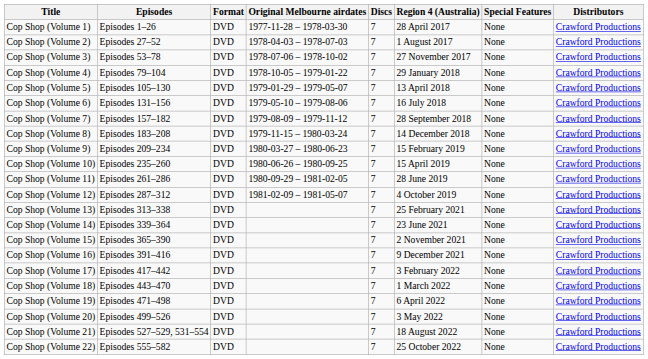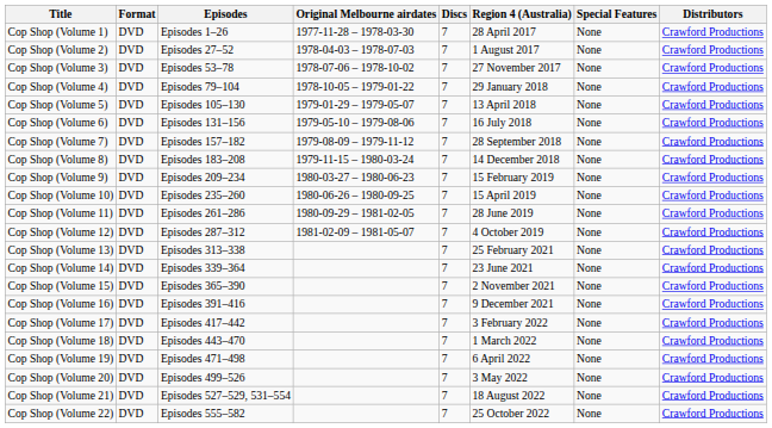 <table class="wikitable">
 <tr>
 <th>Title</th>
+<th>Format</th>
 <th>Episodes</th>
-<th>Format</th>
 <th>Original Melbourne airdates</th>
 <th>Discs</th>
 <th>Region 4 (Australia)</th>
 <th>Special Features</th>
 <th>Distributors</th>
 </tr>
 <tr>
 <td>Cop Shop (Volume 1)</td>
+<td>DVD</td>
 <td style="text-align:left;">Episodes 1–26</td>
-<td>DVD</td>
 <td>1977-11-28 – 1978-03-30</td>
 <td>7</td>
 <td>28 April 2017</td>
 <td>None</td>
 <td><a href='#'>Crawford Productions</a></td>
 </tr>
 <tr>
 <td>Cop Shop (Volume 2)</td>
+<td>DVD</td>
 <td style="text-align:left;">Episodes 27–52</td>
-<td>DVD</td>
 <td>1978-04-03 – 1978-07-03</td>
 <td>7</td>
 <td>1 August 2017</td>
 <td>None</td>
 <td><a href='#'>Crawford Productions</a></td>
 </tr>
 <tr>
 <td>Cop Shop (Volume 3)</td>
+<td>DVD</td>
 <td style="text-align:left;">Episodes 53–78</td>
-<td>DVD</td>
 <td>1978-07-06 – 1978-10-02</td>
 <td>7</td>
 <td>27 November 2017</td>
 <td>None</td>
 <td><a href='#'>Crawford Productions</a></td>
 </tr>
 <tr>
 <td>Cop Shop (Volume 4)</td>
+<td>DVD</td>
 <td style="text-align:left;">Episodes 79–104</td>
-<td>DVD</td>
 <td>1978-10-05 – 1979-01-22</td>
 <td>7</td>
 <td>29 January 2018</td>
 <td>None</td>
 <td><a href='#'>Crawford Productions</a></td>
 </tr>
 <tr>
 <td>Cop Shop (Volume 5)</td>
+<td>DVD</td>
 <td style="text-align:left;">Episodes 105–130</td>
-<td>DVD</td>
 <td>1979-01-29 – 1979-05-07</td>
 <td>7</td>
 <td>13 April 2018</td>
 <td>None</td>
 <td><a href='#'>Crawford Productions</a></td>
 </tr>
 <tr>
 <td>Cop Shop (Volume 6)</td>
+<td>DVD</td>
 <td style="text-align:left;">Episodes 131–156</td>
-<td>DVD</td>
 <td>1979-05-10 – 1979-08-06</td>
 <td>7</td>
 <td>16 July 2018</td>
 <td>None</td>
 <td><a href='#'>Crawford Productions</a></td>
 </tr>
 <tr>
 <td>Cop Shop (Volume 7)</td>
+<td>DVD</td>
 <td style="text-align:left;">Episodes 157–182</td>
-<td>DVD</td>
 <td>1979-08-09 – 1979-11-12</td>
 <td>7</td>
 <td>28 September 2018</td>
 <td>None</td>
 <td><a href='#'>Crawford Productions</a></td>
 </tr>
 <tr>
 <td>Cop Shop (Volume 8)</td>
+<td>DVD</td>
 <td style="text-align:left;">Episodes 183–208</td>
-<td>DVD</td>
 <td>1979-11-15 – 1980-03-24</td>
 <td>7</td>
 <td>14 December 2018</td>
 <td>None</td>
 <td><a href='#'>Crawford Productions</a></td>
 </tr>
 <tr>
 <td>Cop Shop (Volume 9)</td>
+<td>DVD</td>
 <td style="text-align:left;">Episodes 209–234</td>
-<td>DVD</td>
 <td>1980-03-27 – 1980-06-23</td>
 <td>7</td>
 <td>15 February 2019</td>
 <td>None</td>
 <td><a href='#'>Crawford Productions</a></td>
 </tr>
 <tr>
 <td>Cop Shop (Volume 10)</td>
+<td>DVD</td>
 <td style="text-align:left;">Episodes 235–260</td>
-<td>DVD</td>
 <td>1980-06-26 – 1980-09-25</td>
 <td>7</td>
 <td>15 April 2019</td>
 <td>None</td>
 <td><a href='#'>Crawford Productions</a></td>
 </tr>
 <tr>
 <td>Cop Shop (Volume 11)</td>
+<td>DVD</td>
 <td style="text-align:left;">Episodes 261–286</td>
-<td>DVD</td>
 <td>1980-09-29 – 1981-02-05</td>
 <td>7</td>
 <td>28 June 2019</td>
 <td>None</td>
 <td><a href='#'>Crawford Productions</a></td>
 </tr>
 <tr>
 <td>Cop Shop (Volume 12)</td>
+<td>DVD</td>
 <td style="text-align:left;">Episodes 287–312</td>
-<td>DVD</td>
 <td>1981-02-09 – 1981-05-07</td>
 <td>7</td>
 <td>4 October 2019</td>
 <td>None</td>
 <td><a href='#'>Crawford Productions</a></td>
 </tr>
 <tr>
 <td>Cop Shop (Volume 13)</td>
+<td>DVD</td>
 <td style="text-align:left;">Episodes 313–338</td>
-<td>DVD</td>
 <td></td>
 <td>7</td>
 <td>25 February 2021</td>
 <td>None</td>
 <td><a href='#'>Crawford Productions</a></td>
 </tr>
 <tr>
 <td>Cop Shop (Volume 14)</td>
+<td>DVD</td>
 <td style="text-align:left;">Episodes 339–364</td>
-<td>DVD</td>
 <td></td>
 <td>7</td>
 <td>23 June 2021</td>
 <td>None</td>
 <td><a href='#'>Crawford Productions</a></td>
 </tr>
 <tr>
 <td>Cop Shop (Volume 15)</td>
+<td>DVD</td>
 <td style="text-align:left;">Episodes 365–390</td>
-<td>DVD</td>
 <td></td>
 <td>7</td>
 <td>2 November 2021</td>
 <td>None</td>
 <td><a href='#'>Crawford Productions</a></td>
 </tr>
 <tr>
 <td>Cop Shop (Volume 16)</td>
+<td>DVD</td>
 <td style="text-align:left;">Episodes 391–416</td>
-<td>DVD</td>
 <td></td>
 <td>7</td>
 <td>9 December 2021</td>
 <td>None</td>
 <td><a href='#'>Crawford Productions</a></td>
 </tr>
 <tr>
 <td>Cop Shop (Volume 17)</td>
+<td>DVD</td>
 <td style="text-align:left;">Episodes 417–442</td>
-<td>DVD</td>
 <td></td>
 <td>7</td>
 <td>3 February 2022</td>
 <td>None</td>
 <td><a href='#'>Crawford Productions</a></td>
 </tr>
 <tr>
 <td>Cop Shop (Volume 18)</td>
+<td>DVD</td>
 <td style="text-align:left;">Episodes 443–470</td>
-<td>DVD</td>
 <td></td>
 <td>7</td>
 <td>1 March 2022</td>
 <td>None</td>
 <td><a href='#'>Crawford Productions</a></td>
 </tr>
 <tr>
 <td>Cop Shop (Volume 19)</td>
+<td>DVD</td>
 <td style="text-align:left;">Episodes 471–498</td>
-<td>DVD</td>
 <td></td>
 <td>7</td>
 <td>6 April 2022</td>
 <td>None</td>
 <td><a href='#'>Crawford Productions</a></td>
 </tr>
 <tr>
 <td>Cop Shop (Volume 20)</td>
+<td>DVD</td>
 <td style="text-align:left;">Episodes 499–526</td>
-<td>DVD</td>
 <td></td>
 <td>7</td>
 <td>3 May 2022</td>
 <td>None</td>
 <td><a href='#'>Crawford Productions</a></td>
 </tr>
 <tr>
 <td>Cop Shop (Volume 21)</td>
+<td>DVD</td>
 <td style="text-align:left;">Episodes 527–529, 531–554</td>
-<td>DVD</td>
 <td></td>
 <td>7</td>
 <td>18 August 2022</td>
 <td>None</td>
 <td><a href='#'>Crawford Productions</a></td>
 </tr>
 <tr>
 <td>Cop Shop (Volume 22)</td>
+<td>DVD</td>
 <td style="text-align:left;">Episodes 555–582</td>
-<td>DVD</td>
 <td></td>
 <td>7</td>
 <td>25 October 2022</td>
 <td>None</td>
 <td><a href='#'>Crawford Productions</a></td>
 </tr>
 </table>
